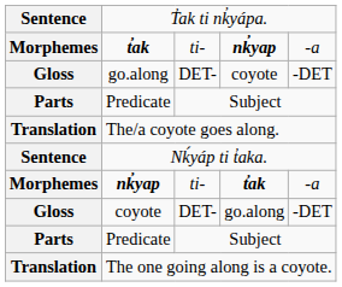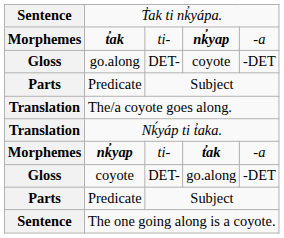 <table class="wikitable" style="text-align:center">
 <tr>
 <th>Sentence</th>
 <td colspan="4" style="text-align:center"><em>T̓ak ti nk̓yápa.</em></td>
 </tr>
 <tr>
 <th>Morphemes</th>
 <td><strong><em>t̓ak</em></strong></td>
 <td><em>ti-</em></td>
 <td><strong><em>nk̓yap</em></strong></td>
 <td><em>-a</em></td>
 </tr>
 <tr>
 <th>Gloss</th>
 <td>go.along</td>
 <td>DET-</td>
 <td>coyote</td>
 <td>-DET</td>
 </tr>
 <tr>
 <th>Parts</th>
 <td>Predicate</td>
 <td colspan="3" style="text-align:center">Subject</td>
 </tr>
 <tr>
 <th>Translation</th>
 <td colspan="4" style="text-align:left">The/a coyote goes along.</td>
 </tr>
 <tr>
-<th>Sentence</th>
+<th>Translation</th>
 <td colspan="4" style="text-align:center"><em>Nḱyáp ti t̓aka.</em></td>
 </tr>
 <tr>
 <th>Morphemes</th>
 <td><strong><em>nk̓yap</em></strong></td>
 <td><em>ti-</em></td>
 <td><strong><em>t̓ak</em></strong></td>
 <td><em>-a</em></td>
 </tr>
 <tr>
 <th>Gloss</th>
 <td>coyote</td>
 <td>DET-</td>
 <td>go.along</td>
 <td>-DET</td>
 </tr>
 <tr>
 <th>Parts</th>
 <td>Predicate</td>
 <td colspan="3" style="text-align:center">Subject</td>
 </tr>
 <tr>
-<th>Translation</th>
+<th>Sentence</th>
 <td colspan="4" style="text-align:left">The one going along is a coyote.</td>
 </tr>
 </table>
